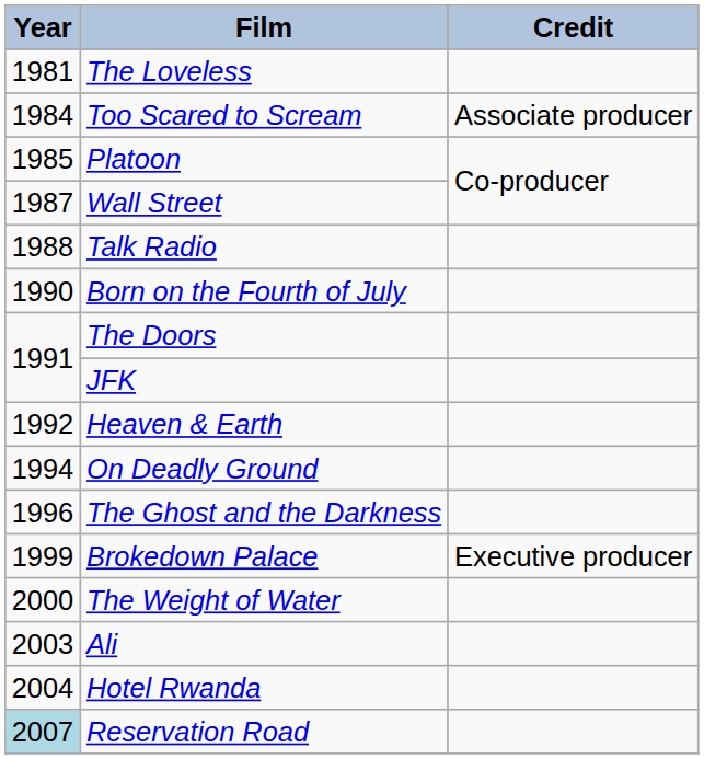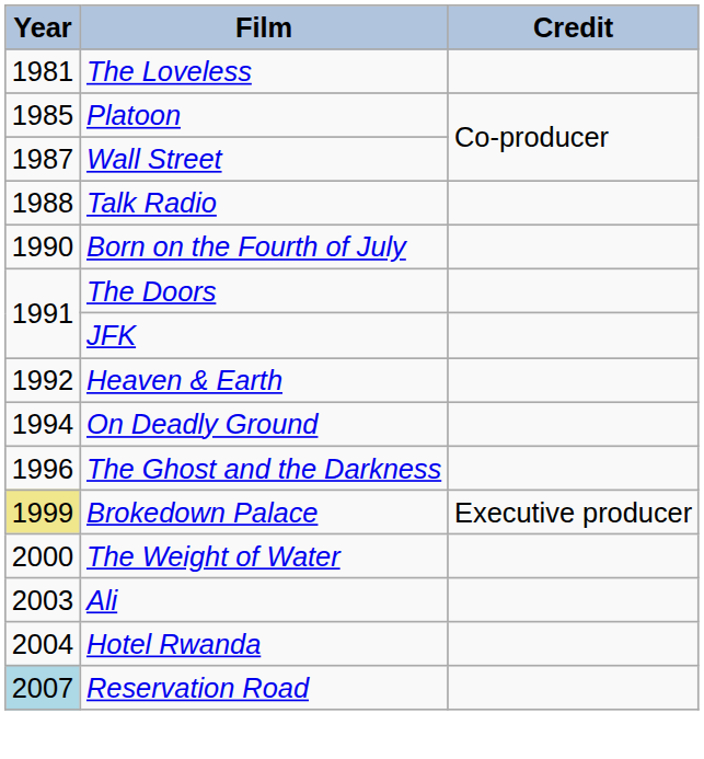 <table class="wikitable" style="font-size:95%;">
 <tr>
 <th style="background:#B0C4DE;">Year</th>
 <th style="background:#B0C4DE;">Film</th>
 <th style="background:#B0C4DE;">Credit</th>
 </tr>
 <tr>
 <td>1981</td>
 <td><em><a href='#'>The Loveless</a></em></td>
 <td></td>
-</tr>
-<tr>
-<td>1984</td>
-<td><em><a href='#'>Too Scared to Scream</a></em></td>
-<td>Associate producer</td>
 </tr>
 <tr>
 <td>1985</td>
 <td><em><a href='#'>Platoon</a></em></td>
 <td rowspan=2>Co-producer</td>
 </tr>
 <tr>
 <td>1987</td>
 <td><em><a href='#'>Wall Street</a></em></td>
 </tr>
 <tr>
 <td>1988</td>
 <td><em><a href='#'>Talk Radio</a></em></td>
 <td></td>
 </tr>
 <tr>
 <td>1990</td>
 <td><em><a href='#'>Born on the Fourth of July</a></em></td>
 <td></td>
 </tr>
 <tr>
 <td rowspan=2>1991</td>
 <td><em><a href='#'>The Doors</a></em></td>
 <td></td>
 </tr>
 <tr>
 <td><em><a href='#'>JFK</a></em></td>
 <td></td>
 </tr>
 <tr>
 <td>1992</td>
 <td><em><a href='#'>Heaven & Earth</a></em></td>
 <td></td>
 </tr>
 <tr>
 <td>1994</td>
 <td><em><a href='#'>On Deadly Ground</a></em></td>
 <td></td>
 </tr>
 <tr>
 <td>1996</td>
 <td><em><a href='#'>The Ghost and the Darkness</a></em></td>
 <td></td>
 </tr>
 <tr>
-<td>1999</td>
+<td style="background: khaki;">1999</td>
 <td><em><a href='#'>Brokedown Palace</a></em></td>
 <td>Executive producer</td>
 </tr>
 <tr>
 <td>2000</td>
 <td><em><a href='#'>The Weight of Water</a></em></td>
 <td></td>
 </tr>
 <tr>
 <td>2003</td>
 <td><em><a href='#'>Ali</a></em></td>
 <td></td>
 </tr>
 <tr>
 <td>2004</td>
 <td><em><a href='#'>Hotel Rwanda</a></em></td>
 <td></td>
 </tr>
 <tr>
 <td style="background: lightblue;">2007</td>
 <td><em><a href='#'>Reservation Road</a></em></td>
 <td></td>
 </tr>
 </table>
